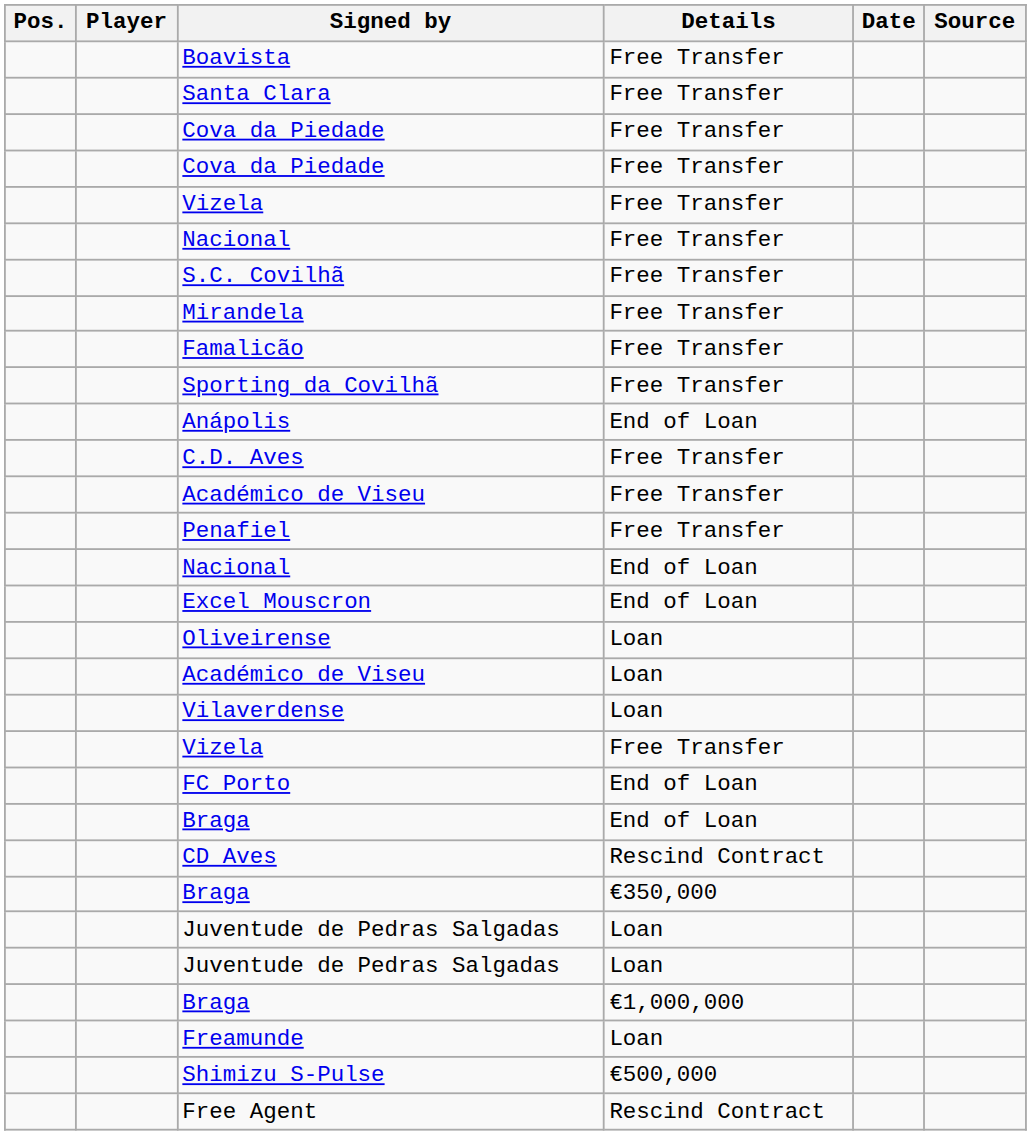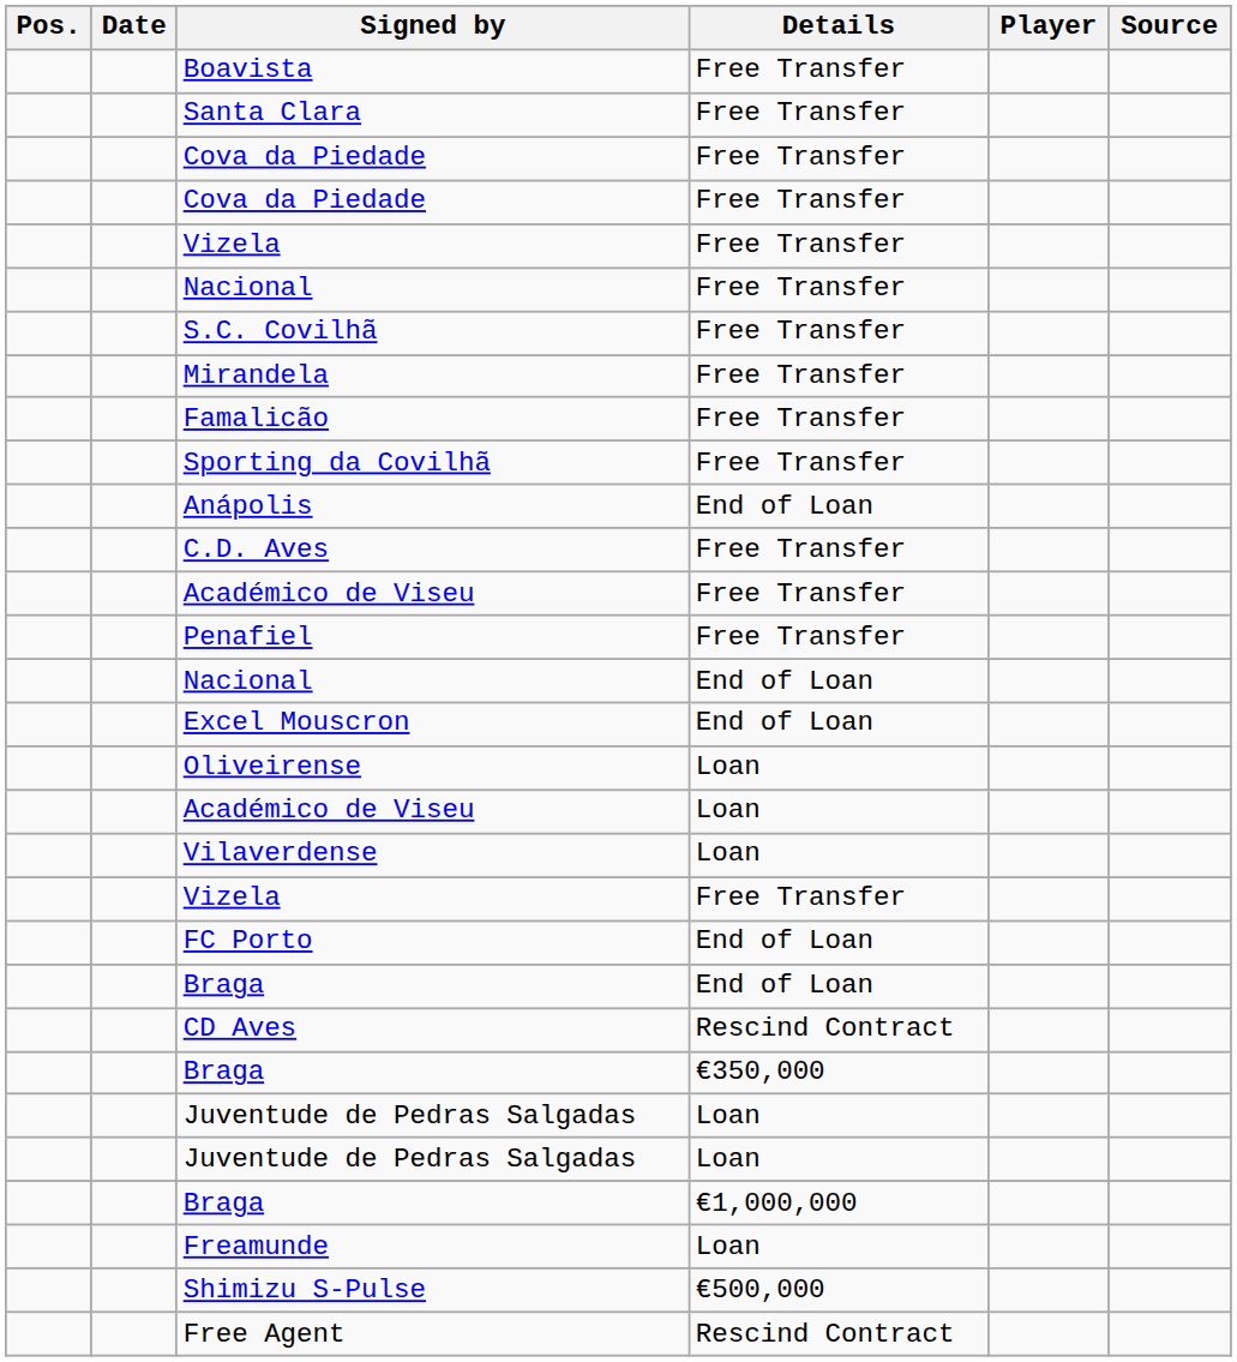 <table class="wikitable sortable" style="width:90%; text-align:center; font-size:95%; text-align:left;">
 <tr>
 <th><strong>Pos.</strong></th>
-<th><strong>Player</strong></th>
+<th><strong>Date</strong></th>
 <th><strong>Signed by</strong></th>
 <th><strong>Details</strong></th>
-<th><strong>Date</strong></th>
+<th><strong>Player</strong></th>
 <th><strong>Source</strong></th>
 </tr>
 <tr>
 <td></td>
 <td></td>
 <td> <a href='#'>Boavista</a></td>
 <td>Free Transfer</td>
 <td></td>
 <td></td>
 </tr>
 <tr>
 <td></td>
 <td></td>
 <td> <a href='#'>Santa Clara</a></td>
 <td>Free Transfer</td>
 <td></td>
 <td></td>
 </tr>
 <tr>
 <td></td>
 <td></td>
 <td> <a href='#'>Cova da Piedade</a></td>
 <td>Free Transfer</td>
 <td></td>
 <td></td>
 </tr>
 <tr>
 <td></td>
 <td></td>
 <td> <a href='#'>Cova da Piedade</a></td>
 <td>Free Transfer</td>
 <td></td>
 <td></td>
 </tr>
 <tr>
 <td></td>
 <td></td>
 <td> <a href='#'>Vizela</a></td>
 <td>Free Transfer</td>
 <td></td>
 <td></td>
 </tr>
 <tr>
 <td></td>
 <td></td>
 <td> <a href='#'>Nacional</a></td>
 <td>Free Transfer</td>
 <td></td>
 <td></td>
 </tr>
 <tr>
 <td></td>
 <td></td>
 <td>  <a href='#'>S.C. Covilhã</a></td>
 <td>Free Transfer</td>
 <td></td>
 <td></td>
 </tr>
 <tr>
 <td></td>
 <td></td>
 <td> <a href='#'>Mirandela</a></td>
 <td>Free Transfer</td>
 <td></td>
 <td></td>
 </tr>
 <tr>
 <td></td>
 <td></td>
 <td> <a href='#'>Famalicão</a></td>
 <td>Free Transfer</td>
 <td></td>
 <td></td>
 </tr>
 <tr>
 <td></td>
 <td></td>
 <td> <a href='#'>Sporting da Covilhã</a></td>
 <td>Free Transfer</td>
 <td></td>
 <td></td>
 </tr>
 <tr>
 <td></td>
 <td></td>
 <td> <a href='#'>Anápolis</a></td>
 <td>End of Loan</td>
 <td></td>
 <td></td>
 </tr>
 <tr>
 <td></td>
 <td></td>
 <td> <a href='#'>C.D. Aves</a></td>
 <td>Free Transfer</td>
 <td></td>
 <td></td>
 </tr>
 <tr>
 <td></td>
 <td></td>
 <td> <a href='#'>Académico de Viseu</a></td>
 <td>Free Transfer</td>
 <td></td>
 <td></td>
 </tr>
 <tr>
 <td></td>
 <td></td>
 <td> <a href='#'>Penafiel</a></td>
 <td>Free Transfer</td>
 <td></td>
 <td></td>
 </tr>
 <tr>
 <td></td>
 <td></td>
 <td> <a href='#'>Nacional</a></td>
 <td>End of Loan</td>
 <td></td>
 <td></td>
 </tr>
 <tr>
 <td></td>
 <td></td>
 <td> <a href='#'>Excel Mouscron</a></td>
 <td>End of Loan</td>
 <td></td>
 <td></td>
 </tr>
 <tr>
 <td></td>
 <td></td>
 <td> <a href='#'>Oliveirense</a></td>
 <td>Loan</td>
 <td></td>
 <td></td>
 </tr>
 <tr>
 <td></td>
 <td></td>
 <td> <a href='#'>Académico de Viseu</a></td>
 <td>Loan</td>
 <td></td>
 <td></td>
 </tr>
 <tr>
 <td></td>
 <td></td>
 <td> <a href='#'>Vilaverdense</a></td>
 <td>Loan</td>
 <td></td>
 <td></td>
 </tr>
 <tr>
 <td></td>
 <td></td>
 <td> <a href='#'>Vizela</a></td>
 <td>Free Transfer</td>
 <td></td>
 <td></td>
 </tr>
 <tr>
 <td></td>
 <td></td>
 <td> <a href='#'>FC Porto</a></td>
 <td>End of Loan</td>
 <td></td>
 <td></td>
 </tr>
 <tr>
 <td></td>
 <td></td>
 <td> <a href='#'>Braga</a></td>
 <td>End of Loan</td>
 <td></td>
 <td></td>
 </tr>
 <tr>
 <td></td>
 <td></td>
 <td> <a href='#'>CD Aves</a></td>
 <td>Rescind Contract</td>
 <td></td>
 <td></td>
 </tr>
 <tr>
 <td></td>
 <td></td>
 <td> <a href='#'>Braga</a></td>
 <td>€350,000</td>
 <td></td>
 <td></td>
 </tr>
 <tr>
 <td></td>
 <td></td>
 <td> Juventude de Pedras Salgadas</td>
 <td>Loan</td>
 <td></td>
 <td></td>
 </tr>
 <tr>
 <td></td>
 <td></td>
 <td> Juventude de Pedras Salgadas</td>
 <td>Loan</td>
 <td></td>
 <td></td>
 </tr>
 <tr>
 <td></td>
 <td></td>
 <td> <a href='#'>Braga</a></td>
 <td>€1,000,000</td>
 <td></td>
 <td></td>
 </tr>
 <tr>
 <td></td>
 <td></td>
 <td> <a href='#'>Freamunde</a></td>
 <td>Loan</td>
 <td></td>
 <td></td>
 </tr>
 <tr>
 <td></td>
 <td></td>
 <td> <a href='#'>Shimizu S-Pulse</a></td>
 <td>€500,000</td>
 <td></td>
 <td></td>
 </tr>
 <tr>
 <td></td>
 <td></td>
 <td>Free Agent</td>
 <td>Rescind Contract</td>
 <td></td>
 <td></td>
 </tr>
 </table>
